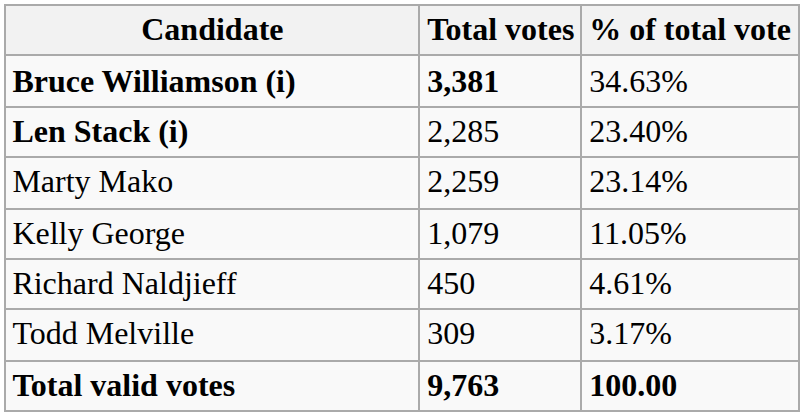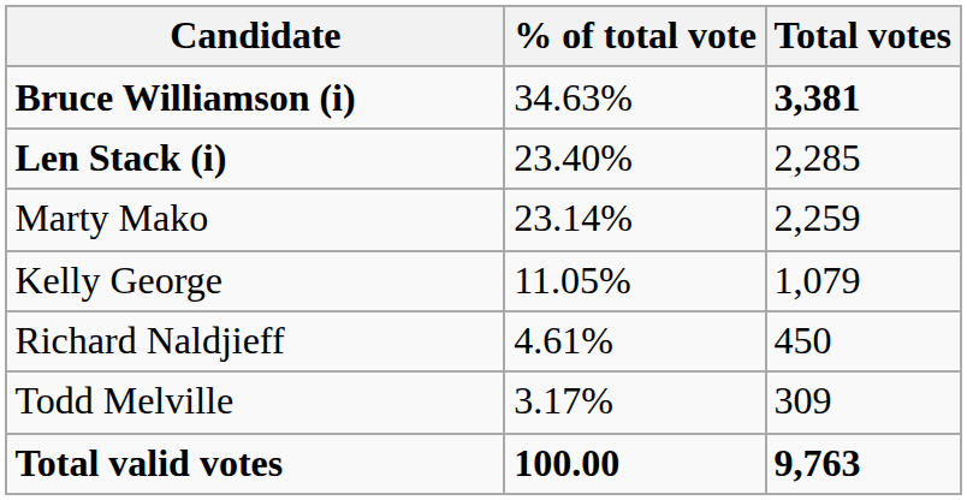 <table class="wikitable">
 <tr>
 <th bgcolor="#DDDDFF" width="200px">Candidate</th>
+<th bgcolor="#DDDDFF">% of total vote</th>
 <th bgcolor="#DDDDFF">Total votes</th>
-<th bgcolor="#DDDDFF">% of total vote</th>
 </tr>
 <tr>
 <td><strong>Bruce Williamson (i)</strong></td>
+<td>34.63%</td>
 <td><strong>3,381</strong></td>
-<td>34.63%</td>
 </tr>
 <tr>
 <td><strong>Len Stack (i)</strong></td>
+<td>23.40%</td>
 <td>2,285</td>
-<td>23.40%</td>
 </tr>
 <tr>
 <td>Marty Mako</td>
+<td>23.14%</td>
 <td>2,259</td>
-<td>23.14%</td>
 </tr>
 <tr>
 <td>Kelly George</td>
+<td>11.05%</td>
 <td>1,079</td>
-<td>11.05%</td>
 </tr>
 <tr>
 <td>Richard Naldjieff</td>
+<td>4.61%</td>
 <td>450</td>
-<td>4.61%</td>
 </tr>
 <tr>
 <td>Todd Melville</td>
+<td>3.17%</td>
 <td>309</td>
-<td>3.17%</td>
 </tr>
 <tr>
 <td><strong>Total valid votes</strong></td>
+<td><strong>100.00</strong></td>
 <td><strong>9,763</strong></td>
-<td><strong>100.00</strong></td>
 </tr>
 </table>
